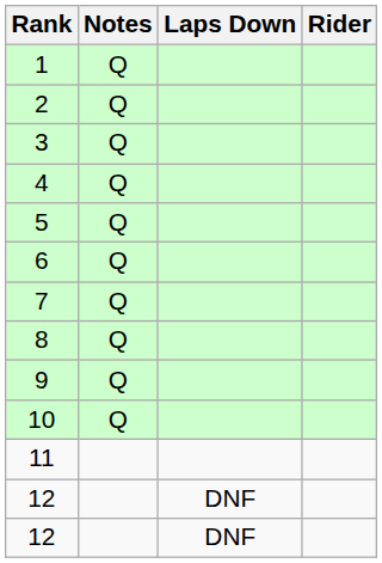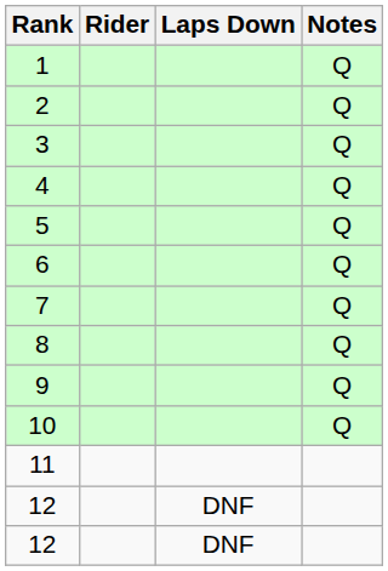 <table class="wikitable" style="text-align:center">
 <tr>
 <th>Rank</th>
+<th>Rider</th>
+<th>Laps Down</th>
 <th>Notes</th>
-<th>Laps Down</th>
-<th>Rider</th>
 </tr>
 <tr bgcolor=ccffcc>
 <td>1</td>
+<td align=left></td>
+<td></td>
 <td>Q</td>
-<td></td>
-<td align=left></td>
 </tr>
 <tr bgcolor=ccffcc>
 <td>2</td>
+<td align=left></td>
+<td></td>
 <td>Q</td>
-<td></td>
-<td align=left></td>
 </tr>
 <tr bgcolor=ccffcc>
 <td>3</td>
+<td align=left></td>
+<td></td>
 <td>Q</td>
-<td></td>
-<td align=left></td>
 </tr>
 <tr bgcolor=ccffcc>
 <td>4</td>
+<td align=left></td>
+<td></td>
 <td>Q</td>
-<td></td>
-<td align=left></td>
 </tr>
 <tr bgcolor=ccffcc>
 <td>5</td>
+<td align=left></td>
+<td></td>
 <td>Q</td>
-<td></td>
-<td align=left></td>
 </tr>
 <tr bgcolor=ccffcc>
 <td>6</td>
+<td align=left></td>
+<td></td>
 <td>Q</td>
-<td></td>
-<td align=left></td>
 </tr>
 <tr bgcolor=ccffcc>
 <td>7</td>
+<td align=left></td>
+<td></td>
 <td>Q</td>
-<td></td>
-<td align=left></td>
 </tr>
 <tr bgcolor=ccffcc>
 <td>8</td>
+<td align=left></td>
+<td></td>
 <td>Q</td>
-<td></td>
-<td align=left></td>
 </tr>
 <tr bgcolor=ccffcc>
 <td>9</td>
+<td align=left></td>
+<td></td>
 <td>Q</td>
-<td></td>
-<td align=left></td>
 </tr>
 <tr bgcolor=ccffcc>
 <td>10</td>
+<td align=left></td>
+<td></td>
 <td>Q</td>
-<td></td>
-<td align=left></td>
 </tr>
 <tr>
 <td>11</td>
+<td align=left></td>
 <td></td>
 <td></td>
-<td align=left></td>
 </tr>
 <tr>
 <td>12</td>
+<td align=left></td>
+<td>DNF</td>
 <td></td>
-<td>DNF</td>
-<td align=left></td>
 </tr>
 <tr>
 <td>12</td>
+<td align=left></td>
+<td>DNF</td>
 <td></td>
-<td>DNF</td>
-<td align=left></td>
 </tr>
 </table>
